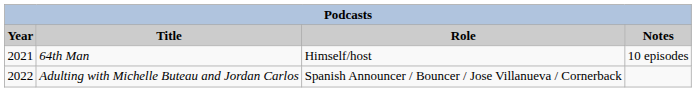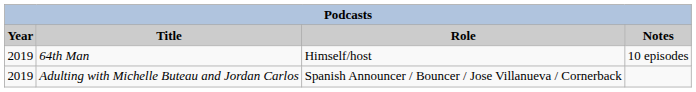 <table class="wikitable">
 <tr>
 <th colspan=4 style="background:#B0C4DE;">Podcasts</th>
 </tr>
 <tr>
 <th style="background: #CCCCCC;">Year</th>
 <th style="background: #CCCCCC;">Title</th>
 <th style="background: #CCCCCC;">Role</th>
 <th style="background: #CCCCCC;">Notes</th>
 </tr>
 <tr>
-<td>2021</td>
+<td>2019</td>
 <td><em>64th Man</em></td>
 <td>Himself/host</td>
 <td>10 episodes</td>
 </tr>
 <tr>
-<td>2022</td>
+<td>2019</td>
 <td><em>Adulting with Michelle Buteau and Jordan Carlos</em></td>
 <td>Spanish Announcer / Bouncer / Jose Villanueva / Cornerback</td>
 </tr>
 </table>
